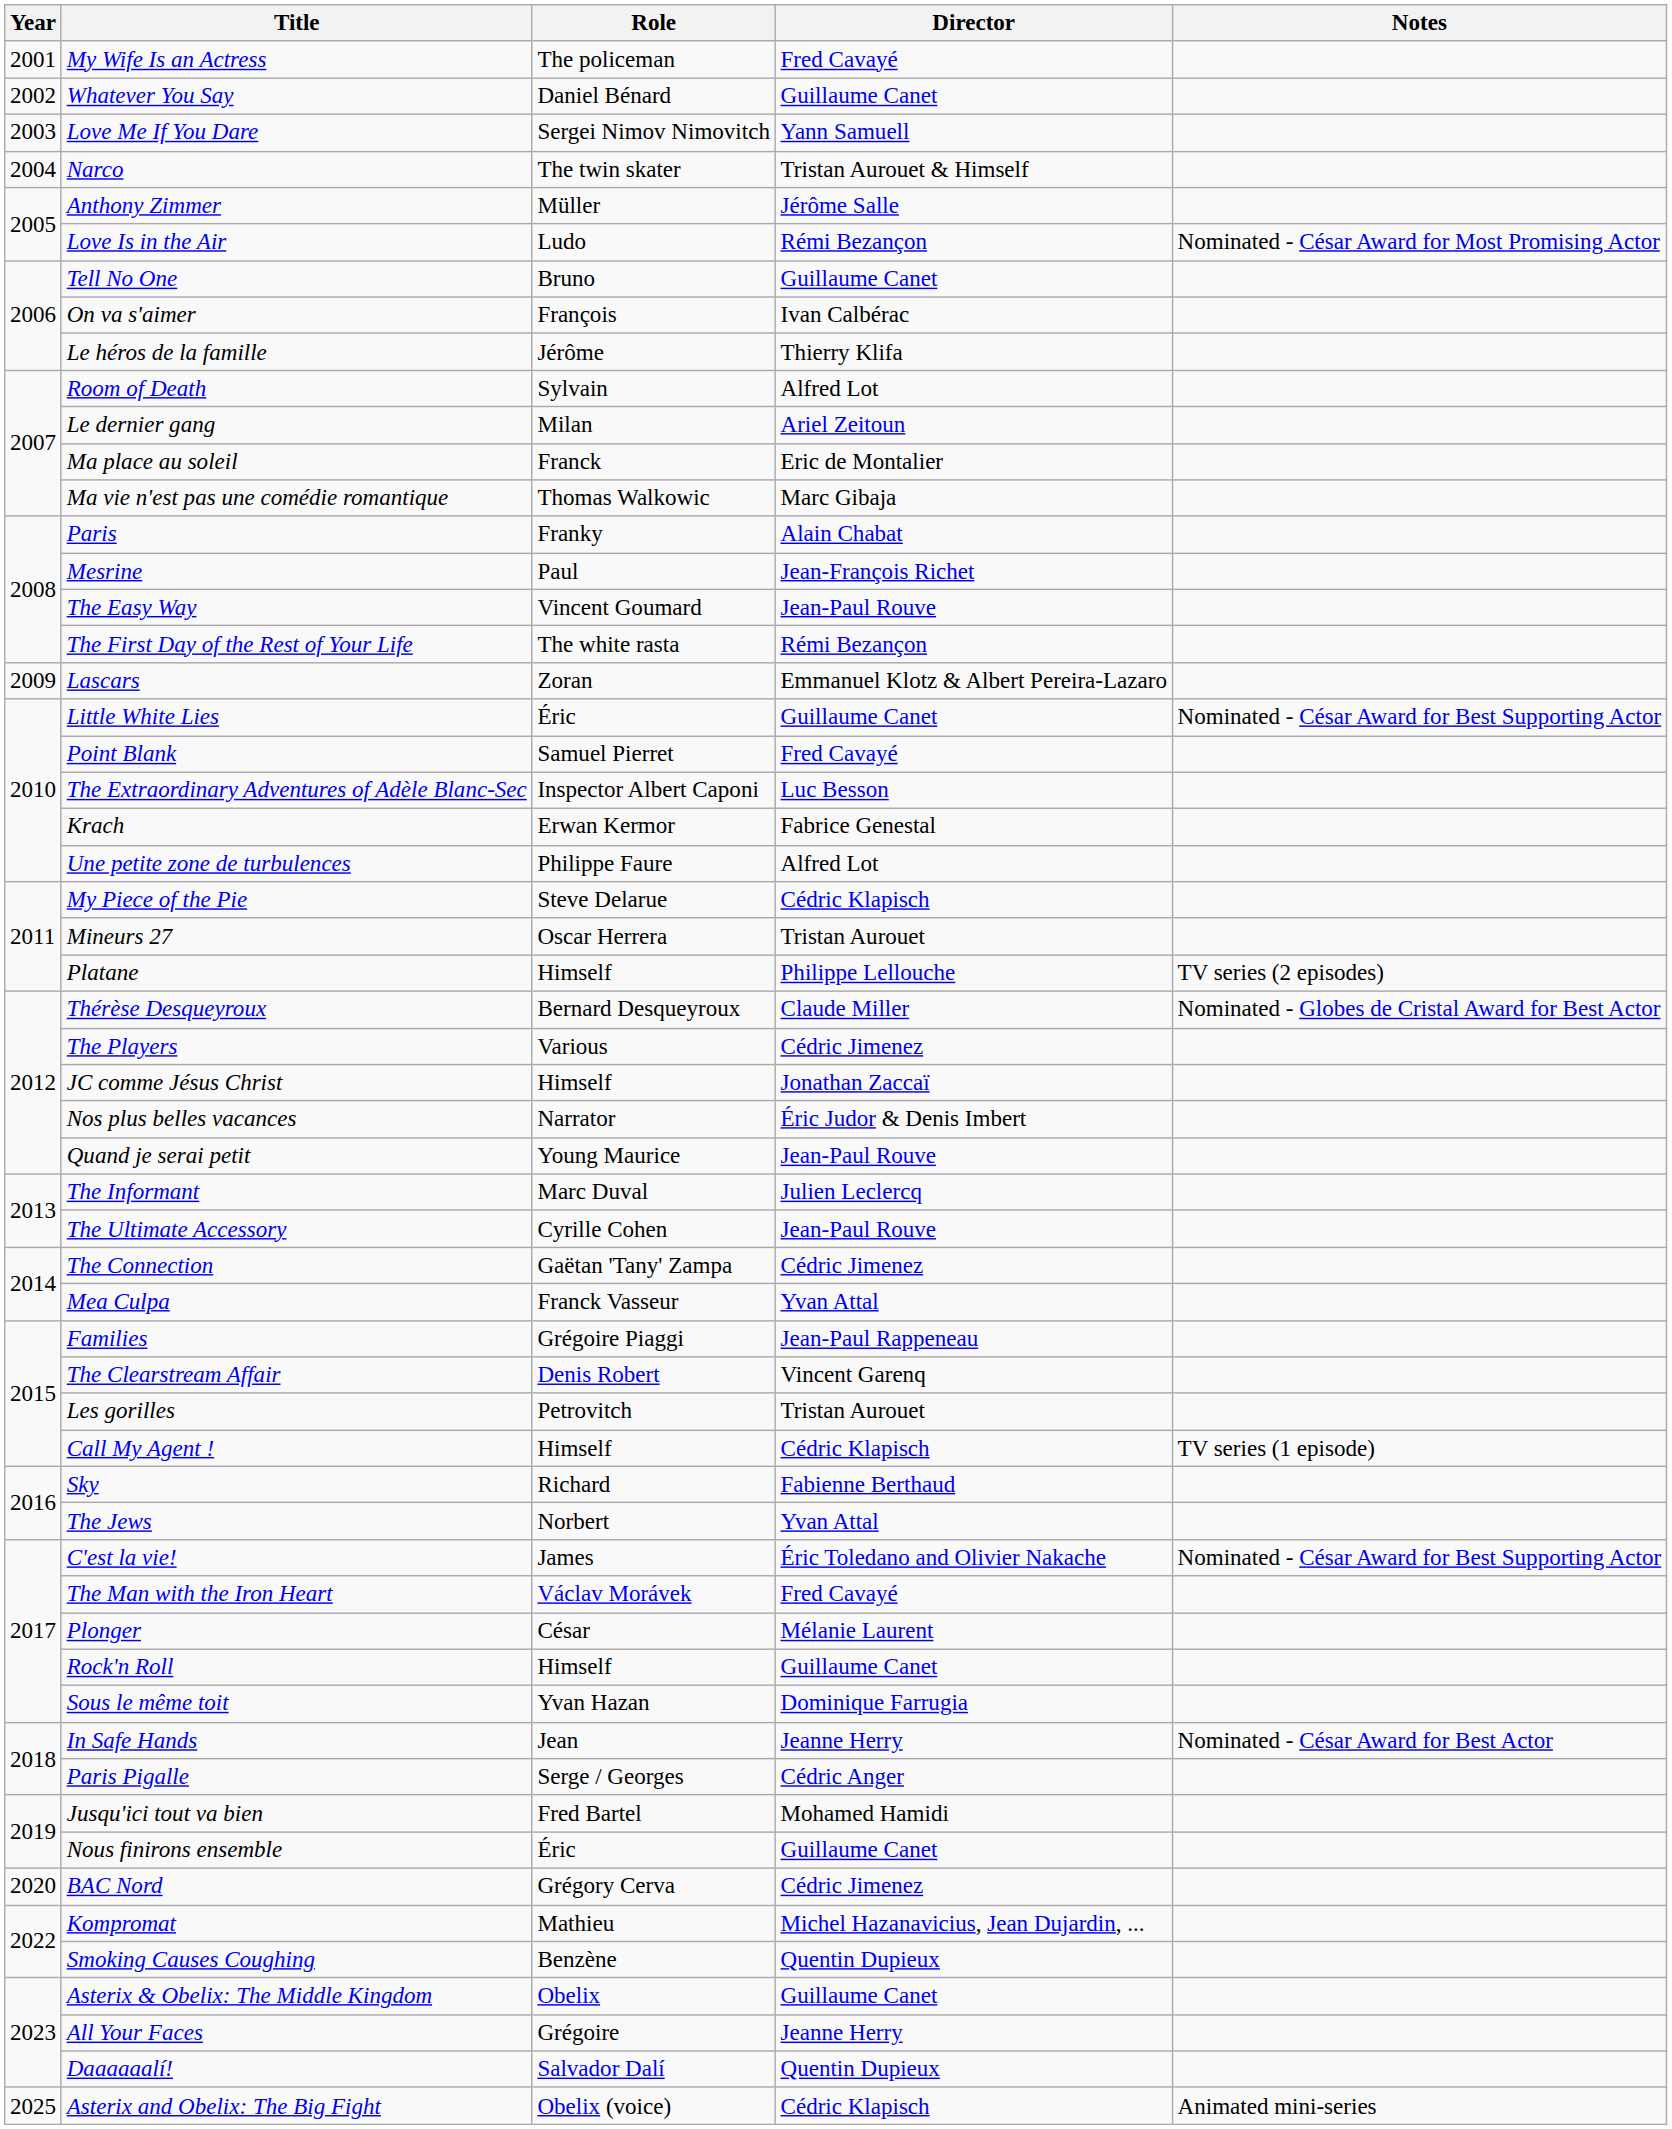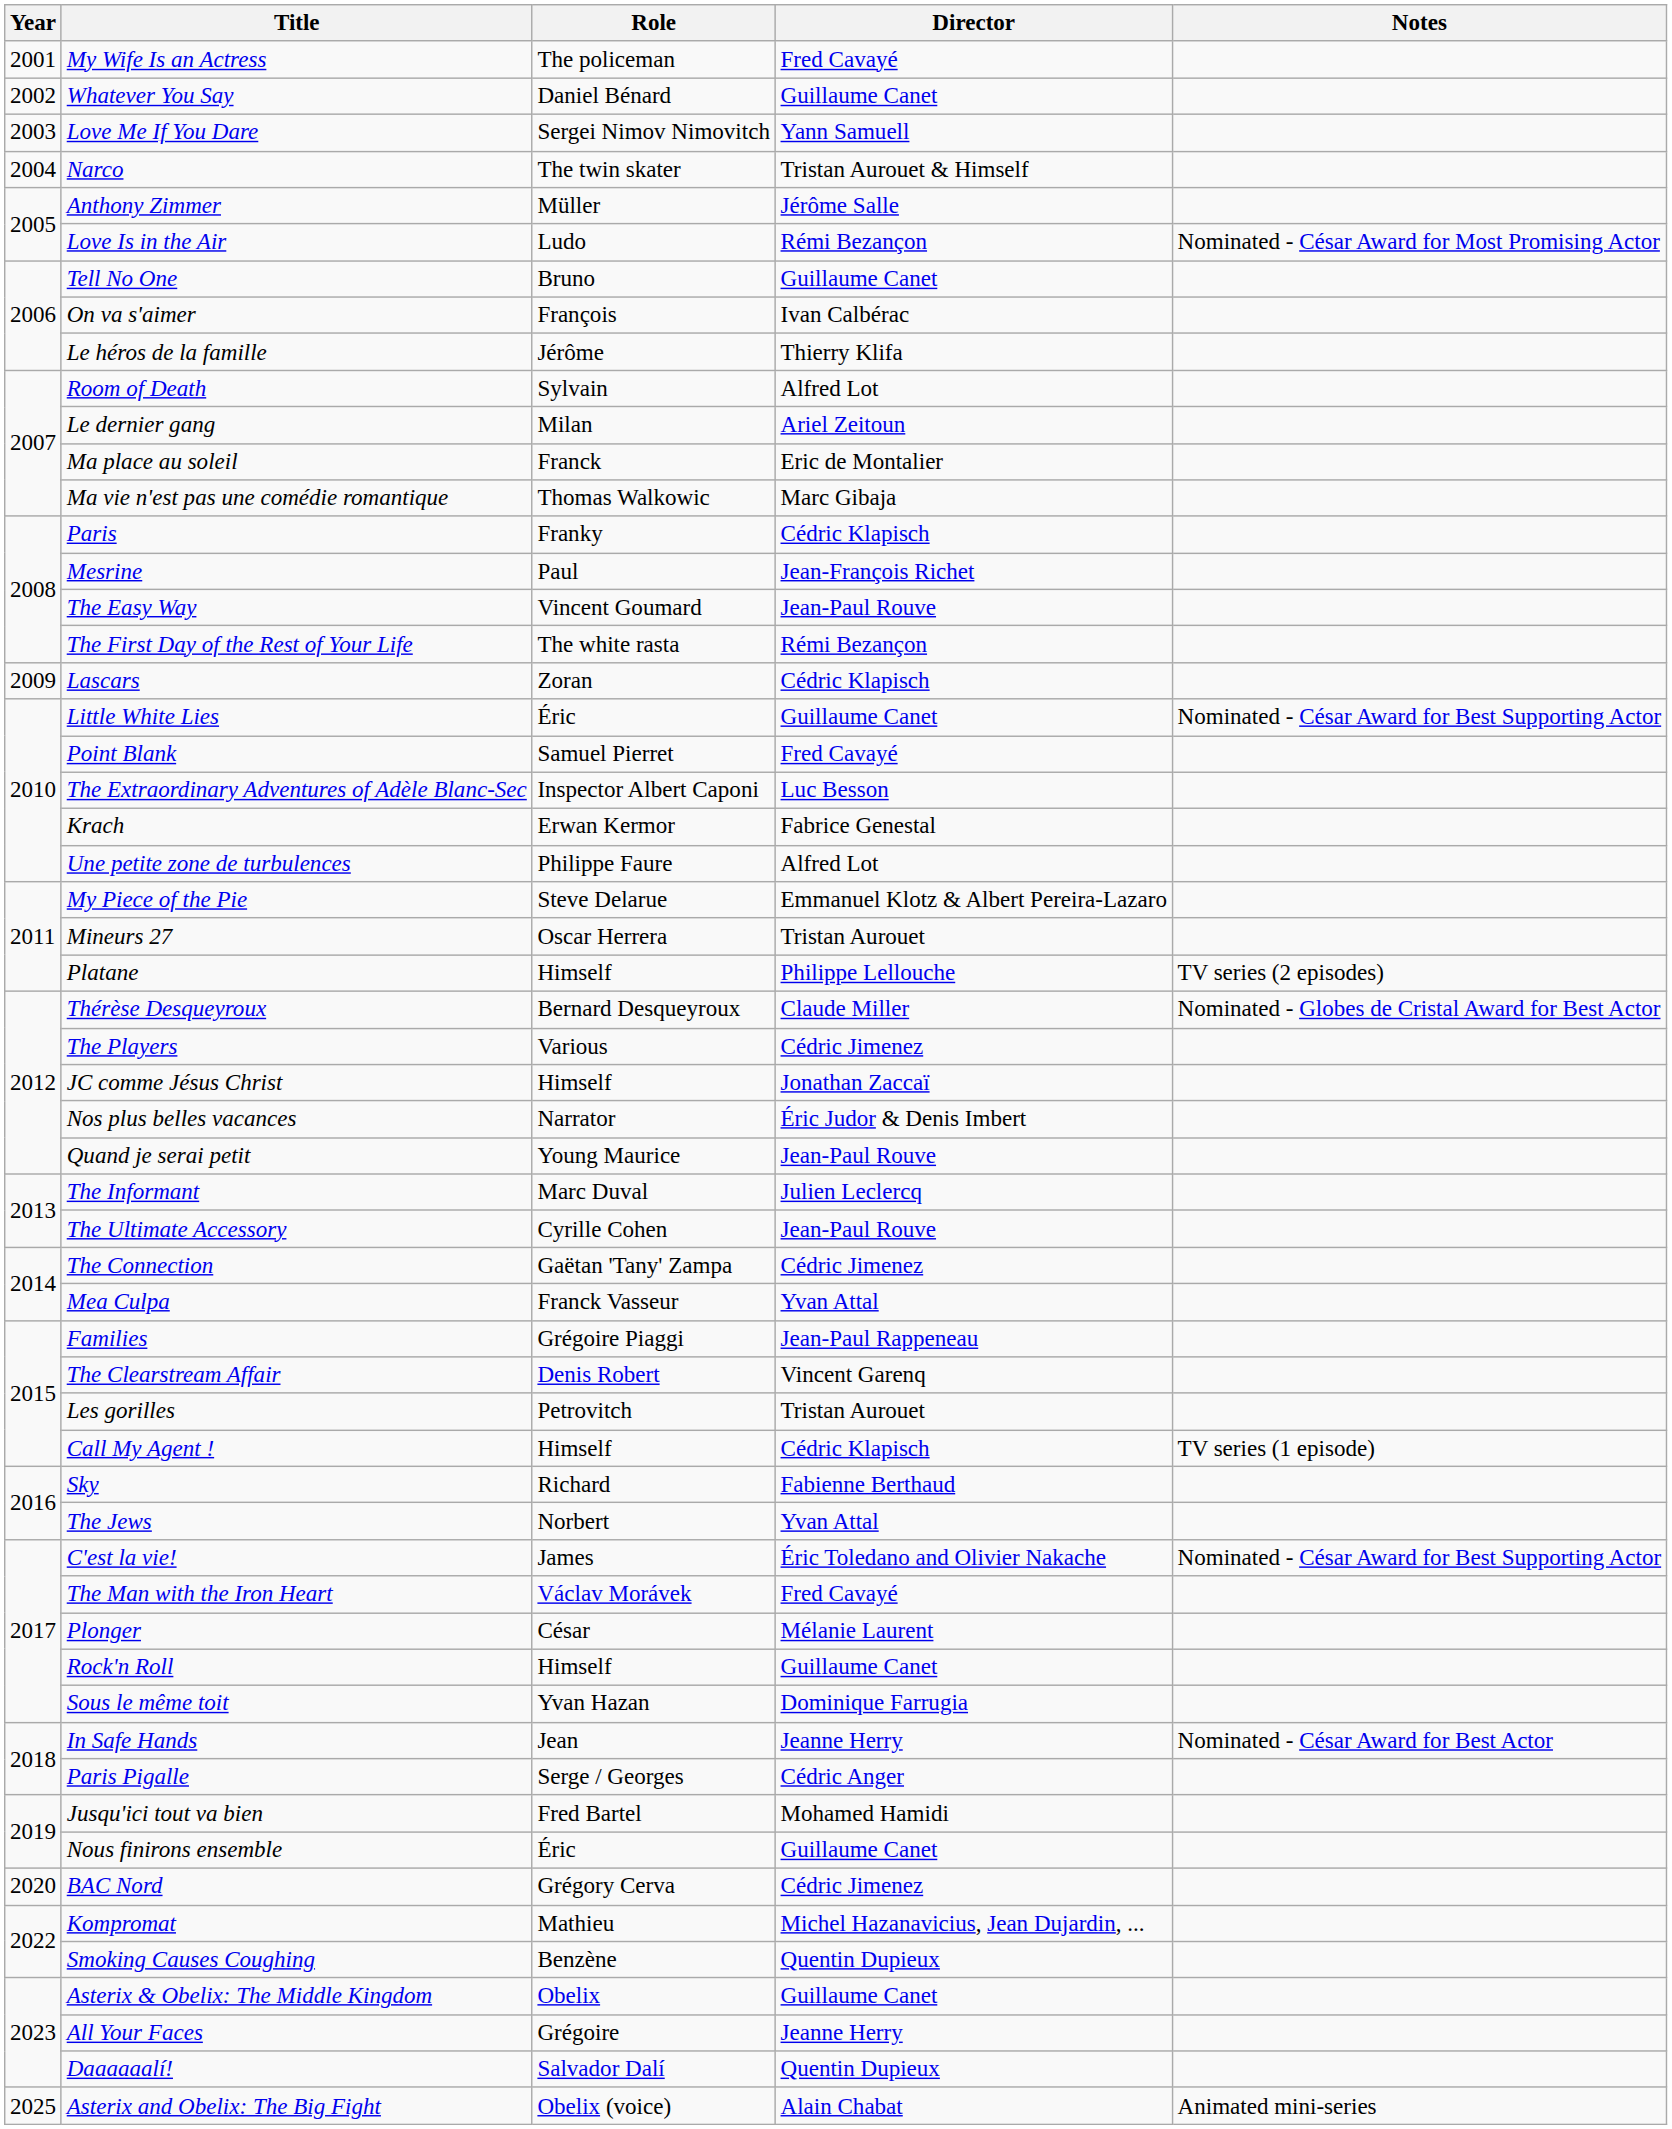 <table class="wikitable sortable">
 <tr>
 <th>Year</th>
 <th>Title</th>
 <th>Role</th>
 <th>Director</th>
 <th class="unsortable">Notes</th>
 </tr>
 <tr>
 <td>2001</td>
 <td><em><a href='#'>My Wife Is an Actress</a></em></td>
 <td>The policeman</td>
 <td><a href='#'>Fred Cavayé</a></td>
 <td></td>
 </tr>
 <tr>
 <td>2002</td>
 <td><em><a href='#'>Whatever You Say</a></em></td>
 <td>Daniel Bénard</td>
 <td><a href='#'>Guillaume Canet</a></td>
 <td></td>
 </tr>
 <tr>
 <td>2003</td>
 <td><em><a href='#'>Love Me If You Dare</a></em></td>
 <td>Sergei Nimov Nimovitch</td>
 <td><a href='#'>Yann Samuell</a></td>
 <td></td>
 </tr>
 <tr>
 <td>2004</td>
 <td><em><a href='#'>Narco</a></em></td>
 <td>The twin skater</td>
 <td>Tristan Aurouet & Himself</td>
 <td></td>
 </tr>
 <tr>
 <td rowspan=2>2005</td>
 <td><em><a href='#'>Anthony Zimmer</a></em></td>
 <td>Müller</td>
 <td><a href='#'>Jérôme Salle</a></td>
 <td></td>
 </tr>
 <tr>
 <td><em><a href='#'>Love Is in the Air</a></em></td>
 <td>Ludo</td>
 <td><a href='#'>Rémi Bezançon</a></td>
 <td>Nominated - <a href='#'>César Award for Most Promising Actor</a></td>
 </tr>
 <tr>
 <td rowspan=3>2006</td>
 <td><em><a href='#'>Tell No One</a></em></td>
 <td>Bruno</td>
 <td><a href='#'>Guillaume Canet</a></td>
 <td></td>
 </tr>
 <tr>
 <td><em>On va s'aimer</em></td>
 <td>François</td>
 <td>Ivan Calbérac</td>
 <td></td>
 </tr>
 <tr>
 <td><em>Le héros de la famille</em></td>
 <td>Jérôme</td>
 <td>Thierry Klifa</td>
 <td></td>
 </tr>
 <tr>
 <td rowspan=4>2007</td>
 <td><em><a href='#'>Room of Death</a></em></td>
 <td>Sylvain</td>
 <td>Alfred Lot</td>
 <td></td>
 </tr>
 <tr>
 <td><em>Le dernier gang</em></td>
 <td>Milan</td>
 <td><a href='#'>Ariel Zeitoun</a></td>
 <td></td>
 </tr>
 <tr>
 <td><em>Ma place au soleil</em></td>
 <td>Franck</td>
 <td>Eric de Montalier</td>
 <td></td>
 </tr>
 <tr>
 <td><em>Ma vie n'est pas une comédie romantique</em></td>
 <td>Thomas Walkowic</td>
 <td>Marc Gibaja</td>
 <td></td>
 </tr>
 <tr>
 <td rowspan=4>2008</td>
 <td><em><a href='#'>Paris</a></em></td>
 <td>Franky</td>
-<td><a href='#'>Alain Chabat</a></td>
+<td><a href='#'>Cédric Klapisch</a></td>
 <td></td>
 </tr>
 <tr>
 <td><em><a href='#'>Mesrine</a></em></td>
 <td>Paul</td>
 <td><a href='#'>Jean-François Richet</a></td>
 <td></td>
 </tr>
 <tr>
 <td><em><a href='#'>The Easy Way</a></em></td>
 <td>Vincent Goumard</td>
 <td><a href='#'>Jean-Paul Rouve</a></td>
 <td></td>
 </tr>
 <tr>
 <td><em><a href='#'>The First Day of the Rest of Your Life</a></em></td>
 <td>The white rasta</td>
 <td><a href='#'>Rémi Bezançon</a></td>
 <td></td>
 </tr>
 <tr>
 <td>2009</td>
 <td><em><a href='#'>Lascars</a></em></td>
 <td>Zoran</td>
-<td>Emmanuel Klotz & Albert Pereira-Lazaro</td>
+<td><a href='#'>Cédric Klapisch</a></td>
 <td></td>
 </tr>
 <tr>
 <td rowspan=5>2010</td>
 <td><em><a href='#'>Little White Lies</a></em></td>
 <td>Éric</td>
 <td><a href='#'>Guillaume Canet</a></td>
 <td>Nominated - <a href='#'>César Award for Best Supporting Actor</a></td>
 </tr>
 <tr>
 <td><em><a href='#'>Point Blank</a></em></td>
 <td>Samuel Pierret</td>
 <td><a href='#'>Fred Cavayé</a></td>
 <td></td>
 </tr>
 <tr>
 <td><em><a href='#'>The Extraordinary Adventures of Adèle Blanc-Sec</a></em></td>
 <td>Inspector Albert Caponi</td>
 <td><a href='#'>Luc Besson</a></td>
 <td></td>
 </tr>
 <tr>
 <td><em>Krach</em></td>
 <td>Erwan Kermor</td>
 <td>Fabrice Genestal</td>
 <td></td>
 </tr>
 <tr>
 <td><em><a href='#'>Une petite zone de turbulences</a></em></td>
 <td>Philippe Faure</td>
 <td>Alfred Lot</td>
 <td></td>
 </tr>
 <tr>
 <td rowspan=3>2011</td>
 <td><em><a href='#'>My Piece of the Pie</a></em></td>
 <td>Steve Delarue</td>
-<td><a href='#'>Cédric Klapisch</a></td>
+<td>Emmanuel Klotz & Albert Pereira-Lazaro</td>
 <td></td>
 </tr>
 <tr>
 <td><em>Mineurs 27</em></td>
 <td>Oscar Herrera</td>
 <td>Tristan Aurouet</td>
 <td></td>
 </tr>
 <tr>
 <td><em>Platane</em></td>
 <td>Himself</td>
 <td><a href='#'>Philippe Lellouche</a></td>
 <td>TV series (2 episodes)</td>
 </tr>
 <tr>
 <td rowspan=5>2012</td>
 <td><em><a href='#'>Thérèse Desqueyroux</a></em></td>
 <td>Bernard Desqueyroux</td>
 <td><a href='#'>Claude Miller</a></td>
 <td>Nominated - <a href='#'>Globes de Cristal Award for Best Actor</a></td>
 </tr>
 <tr>
 <td><em><a href='#'>The Players</a></em></td>
 <td>Various</td>
 <td><a href='#'>Cédric Jimenez</a></td>
 <td></td>
 </tr>
 <tr>
 <td><em>JC comme Jésus Christ</em></td>
 <td>Himself</td>
 <td><a href='#'>Jonathan Zaccaï</a></td>
 <td></td>
 </tr>
 <tr>
 <td><em>Nos plus belles vacances</em></td>
 <td>Narrator</td>
 <td><a href='#'>Éric Judor</a> & Denis Imbert</td>
 <td></td>
 </tr>
 <tr>
 <td><em>Quand je serai petit</em></td>
 <td>Young Maurice</td>
 <td><a href='#'>Jean-Paul Rouve</a></td>
 <td></td>
 </tr>
 <tr>
 <td rowspan=2>2013</td>
 <td><em><a href='#'>The Informant</a></em></td>
 <td>Marc Duval</td>
 <td><a href='#'>Julien Leclercq</a></td>
 <td></td>
 </tr>
 <tr>
 <td><em><a href='#'>The Ultimate Accessory</a></em></td>
 <td>Cyrille Cohen</td>
 <td><a href='#'>Jean-Paul Rouve</a></td>
 <td></td>
 </tr>
 <tr>
 <td rowspan=2>2014</td>
 <td><em><a href='#'>The Connection</a></em></td>
 <td>Gaëtan 'Tany' Zampa</td>
 <td><a href='#'>Cédric Jimenez</a></td>
 <td></td>
 </tr>
 <tr>
 <td><em><a href='#'>Mea Culpa</a></em></td>
 <td>Franck Vasseur</td>
 <td><a href='#'>Yvan Attal</a></td>
 <td></td>
 </tr>
 <tr>
 <td rowspan=4>2015</td>
 <td><em><a href='#'>Families</a></em></td>
 <td>Grégoire Piaggi</td>
 <td><a href='#'>Jean-Paul Rappeneau</a></td>
 <td></td>
 </tr>
 <tr>
 <td><em><a href='#'>The Clearstream Affair</a></em></td>
 <td><a href='#'>Denis Robert</a></td>
 <td>Vincent Garenq</td>
 <td></td>
 </tr>
 <tr>
 <td><em>Les gorilles</em></td>
 <td>Petrovitch</td>
 <td>Tristan Aurouet</td>
 <td></td>
 </tr>
 <tr>
 <td><em><a href='#'>Call My Agent !</a></em></td>
 <td>Himself</td>
 <td><a href='#'>Cédric Klapisch</a></td>
 <td>TV series (1 episode)</td>
 </tr>
 <tr>
 <td rowspan=2>2016</td>
 <td><em><a href='#'>Sky</a></em></td>
 <td>Richard</td>
 <td><a href='#'>Fabienne Berthaud</a></td>
 <td></td>
 </tr>
 <tr>
 <td><em><a href='#'>The Jews</a></em></td>
 <td>Norbert</td>
 <td><a href='#'>Yvan Attal</a></td>
 <td></td>
 </tr>
 <tr>
 <td rowspan=5>2017</td>
 <td><em><a href='#'>C'est la vie!</a></em></td>
 <td>James</td>
 <td><a href='#'>Éric Toledano and Olivier Nakache</a></td>
 <td>Nominated - <a href='#'>César Award for Best Supporting Actor</a></td>
 </tr>
 <tr>
 <td><em><a href='#'>The Man with the Iron Heart</a></em></td>
 <td><a href='#'>Václav Morávek</a></td>
 <td><a href='#'>Fred Cavayé</a></td>
 <td></td>
 </tr>
 <tr>
 <td><em><a href='#'>Plonger</a></em></td>
 <td>César</td>
 <td><a href='#'>Mélanie Laurent</a></td>
 <td></td>
 </tr>
 <tr>
 <td><em><a href='#'>Rock'n Roll</a></em></td>
 <td>Himself</td>
 <td><a href='#'>Guillaume Canet</a></td>
 <td></td>
 </tr>
 <tr>
 <td><em><a href='#'>Sous le même toit</a></em></td>
 <td>Yvan Hazan</td>
 <td><a href='#'>Dominique Farrugia</a></td>
 <td></td>
 </tr>
 <tr>
 <td rowspan=2>2018</td>
 <td><em><a href='#'>In Safe Hands</a></em></td>
 <td>Jean</td>
 <td><a href='#'>Jeanne Herry</a></td>
 <td>Nominated - <a href='#'>César Award for Best Actor</a></td>
 </tr>
 <tr>
 <td><em><a href='#'>Paris Pigalle</a></em></td>
 <td>Serge / Georges</td>
 <td><a href='#'>Cédric Anger</a></td>
 <td></td>
 </tr>
 <tr>
 <td rowspan=2>2019</td>
 <td><em>Jusqu'ici tout va bien</em></td>
 <td>Fred Bartel</td>
 <td>Mohamed Hamidi</td>
 <td></td>
 </tr>
 <tr>
 <td><em>Nous finirons ensemble</em></td>
 <td>Éric</td>
 <td><a href='#'>Guillaume Canet</a></td>
 <td></td>
 </tr>
 <tr>
 <td rowspan=1>2020</td>
 <td><em><a href='#'>BAC Nord</a></em></td>
 <td>Grégory Cerva</td>
 <td><a href='#'>Cédric Jimenez</a></td>
 <td></td>
 </tr>
 <tr>
 <td rowspan=2>2022</td>
 <td><em><a href='#'>Kompromat</a></em></td>
 <td>Mathieu</td>
 <td><a href='#'>Michel Hazanavicius</a>, <a href='#'>Jean Dujardin</a>, ...</td>
 <td></td>
 </tr>
 <tr>
 <td><em><a href='#'>Smoking Causes Coughing</a></em></td>
 <td>Benzène</td>
 <td><a href='#'>Quentin Dupieux</a></td>
 <td></td>
 </tr>
 <tr>
 <td rowspan="3">2023</td>
 <td><em><a href='#'>Asterix & Obelix: The Middle Kingdom</a></em></td>
 <td><a href='#'>Obelix</a></td>
 <td><a href='#'>Guillaume Canet</a></td>
 <td></td>
 </tr>
 <tr>
 <td><em><a href='#'>All Your Faces</a></em></td>
 <td>Grégoire</td>
 <td><a href='#'>Jeanne Herry</a></td>
 <td></td>
 </tr>
 <tr>
 <td><em><a href='#'>Daaaaaalí!</a></em></td>
 <td><a href='#'>Salvador Dalí</a></td>
 <td><a href='#'>Quentin Dupieux</a></td>
 <td></td>
 </tr>
 <tr>
 <td rowspan="1">2025</td>
 <td><em><a href='#'>Asterix and Obelix: The Big Fight</a></em></td>
 <td><a href='#'>Obelix</a> (voice)</td>
-<td><a href='#'>Cédric Klapisch</a></td>
+<td><a href='#'>Alain Chabat</a></td>
 <td>Animated mini-series</td>
 </tr>
 </table>
